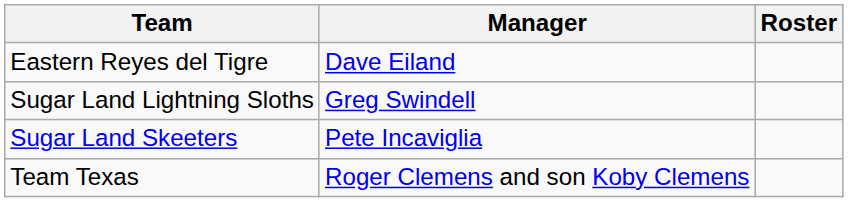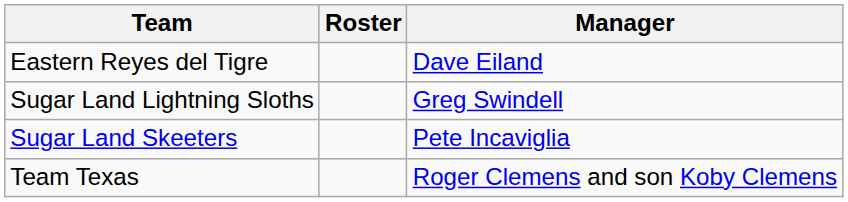 <table class="wikitable" style="text-align:left;">
 <tr>
 <th>Team</th>
+<th>Roster</th>
 <th>Manager</th>
-<th>Roster</th>
 </tr>
 <tr>
 <td>Eastern Reyes del Tigre</td>
+<td></td>
 <td><a href='#'>Dave Eiland</a></td>
-<td></td>
 </tr>
 <tr>
 <td>Sugar Land Lightning Sloths</td>
+<td></td>
 <td><a href='#'>Greg Swindell</a></td>
-<td></td>
 </tr>
 <tr>
 <td><a href='#'>Sugar Land Skeeters</a></td>
+<td></td>
 <td><a href='#'>Pete Incaviglia</a></td>
-<td></td>
 </tr>
 <tr>
 <td>Team Texas</td>
+<td></td>
 <td><a href='#'>Roger Clemens</a> and son <a href='#'>Koby Clemens</a></td>
-<td></td>
 </tr>
 </table>
